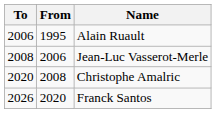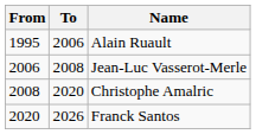 <table class="wikitable">
 <tr>
+<th>From</th>
 <th>To</th>
-<th>From</th>
 <th>Name</th>
 </tr>
 <tr>
+<td>1995</td>
 <td>2006</td>
-<td>1995</td>
 <td>Alain Ruault</td>
 </tr>
 <tr>
+<td>2006</td>
 <td>2008</td>
-<td>2006</td>
 <td>Jean-Luc Vasserot-Merle</td>
 </tr>
 <tr>
+<td>2008</td>
 <td>2020</td>
-<td>2008</td>
 <td>Christophe Amalric</td>
 </tr>
 <tr>
+<td>2020</td>
 <td>2026</td>
-<td>2020</td>
 <td>Franck Santos</td>
 </tr>
 </table>
